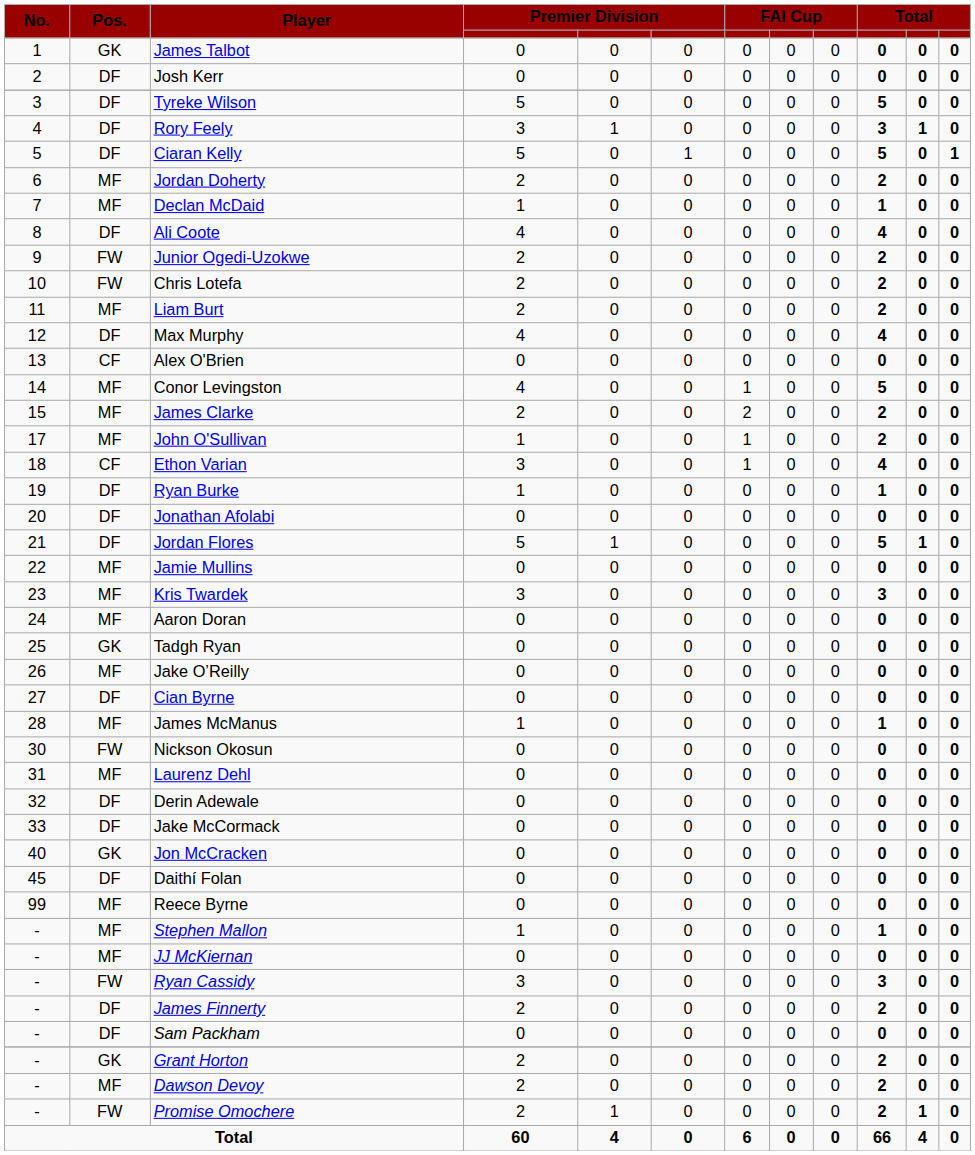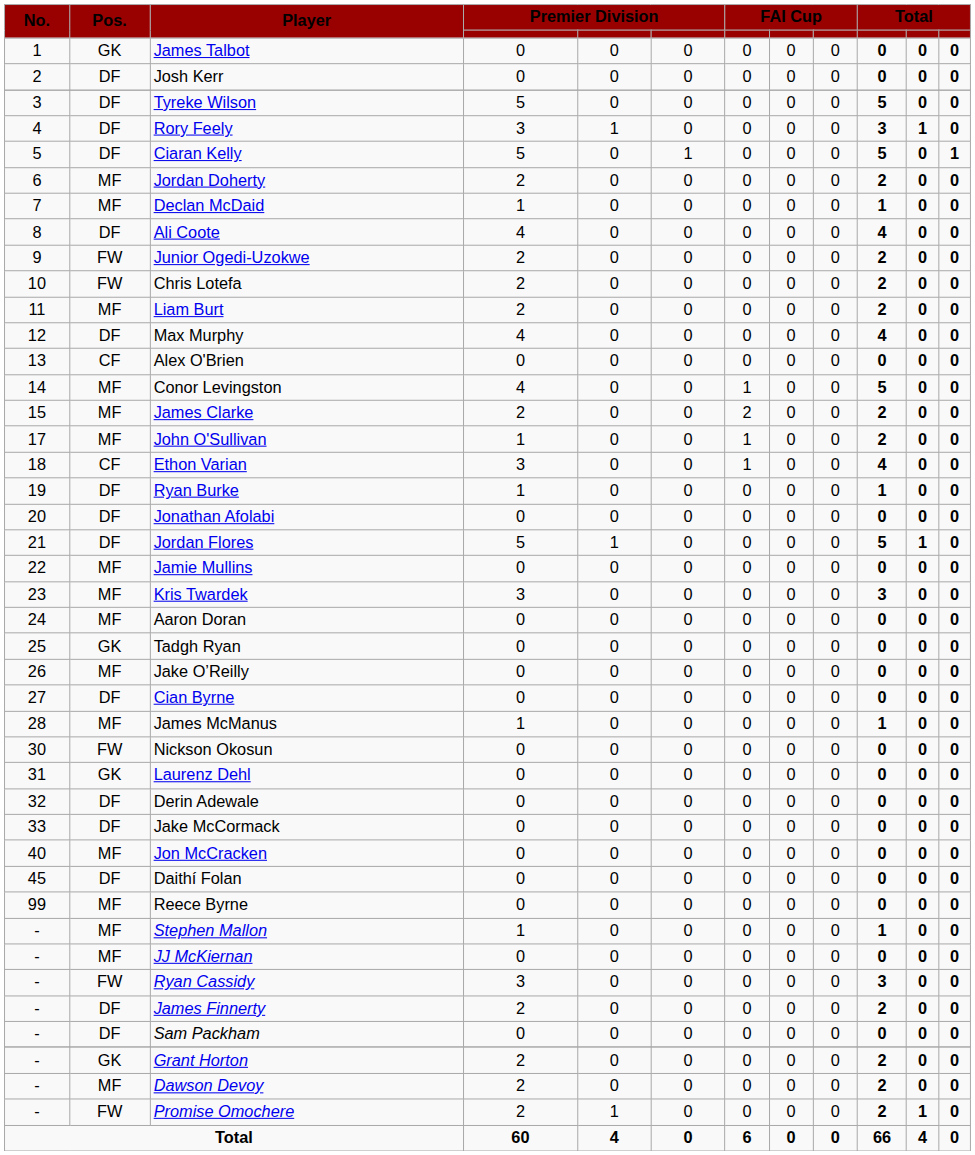 <table class="wikitable" style="text-align:center;width:75%;">
 <tr>
 <th rowspan=2 style=background:#990000;color:#000000>No.</th>
 <th rowspan=2 style=background:#990000;color:#000000>Pos.</th>
 <th rowspan=2 style=background:#990000;color:#000000>Player</th>
 <th colspan=3 style=background:#990000;color:#000000>Premier Division</th>
 <th colspan=3 style=background:#990000;color:#000000>FAI Cup</th>
 <th colspan=3 style=background:#990000;color:#000000>Total</th>
 </tr>
 <tr>
 <th style=background:#990000;color:#000000></th>
 <th style=background:#990000;color:#000000></th>
 <th style=background:#990000;color:#000000></th>
 <th style=background:#990000;color:#000000></th>
 <th style=background:#990000;color:#000000></th>
 <th style=background:#990000;color:#000000></th>
 <th style=background:#990000;color:#000000></th>
 <th style=background:#990000;color:#000000></th>
 <th style=background:#990000;color:#000000></th>
 </tr>
 <tr>
 <td>1</td>
 <td>GK</td>
 <td align=left> <a href='#'>James Talbot</a></td>
 <td>0</td>
 <td>0</td>
 <td>0</td>
 <td>0</td>
 <td>0</td>
 <td>0</td>
 <td><strong>0</strong></td>
 <td><strong>0</strong></td>
 <td><strong>0</strong></td>
 </tr>
 <tr>
 <td>2</td>
 <td>DF</td>
 <td align=left> Josh Kerr</td>
 <td>0</td>
 <td>0</td>
 <td>0</td>
 <td>0</td>
 <td>0</td>
 <td>0</td>
 <td><strong>0</strong></td>
 <td><strong>0</strong></td>
 <td><strong>0</strong></td>
 </tr>
 <tr>
 </tr>
 <tr>
 <td>3</td>
 <td>DF</td>
 <td align=left> <a href='#'>Tyreke Wilson</a></td>
 <td>5</td>
 <td>0</td>
 <td>0</td>
 <td>0</td>
 <td>0</td>
 <td>0</td>
 <td><strong>5</strong></td>
 <td><strong>0</strong></td>
 <td><strong>0</strong></td>
 </tr>
 <tr>
 <td>4</td>
 <td>DF</td>
 <td align=left> <a href='#'>Rory Feely</a></td>
 <td>3</td>
 <td>1</td>
 <td>0</td>
 <td>0</td>
 <td>0</td>
 <td>0</td>
 <td><strong>3</strong></td>
 <td><strong>1</strong></td>
 <td><strong>0</strong></td>
 </tr>
 <tr>
 <td>5</td>
 <td>DF</td>
 <td align=left> <a href='#'>Ciaran Kelly</a></td>
 <td>5</td>
 <td>0</td>
 <td>1</td>
 <td>0</td>
 <td>0</td>
 <td>0</td>
 <td><strong>5</strong></td>
 <td><strong>0</strong></td>
 <td><strong>1</strong></td>
 </tr>
 <tr>
 <td>6</td>
 <td>MF</td>
 <td align=left> <a href='#'>Jordan Doherty</a></td>
 <td>2</td>
 <td>0</td>
 <td>0</td>
 <td>0</td>
 <td>0</td>
 <td>0</td>
 <td><strong>2</strong></td>
 <td><strong>0</strong></td>
 <td><strong>0</strong></td>
 </tr>
 <tr>
 <td>7</td>
 <td>MF</td>
 <td align=left> <a href='#'>Declan McDaid</a></td>
 <td>1</td>
 <td>0</td>
 <td>0</td>
 <td>0</td>
 <td>0</td>
 <td>0</td>
 <td><strong>1</strong></td>
 <td><strong>0</strong></td>
 <td><strong>0</strong></td>
 </tr>
 <tr>
 <td>8</td>
 <td>DF</td>
 <td align=left> <a href='#'>Ali Coote</a></td>
 <td>4</td>
 <td>0</td>
 <td>0</td>
 <td>0</td>
 <td>0</td>
 <td>0</td>
 <td><strong>4</strong></td>
 <td><strong>0</strong></td>
 <td><strong>0</strong></td>
 </tr>
 <tr>
 <td>9</td>
 <td>FW</td>
 <td align=left> <a href='#'>Junior Ogedi-Uzokwe</a></td>
 <td>2</td>
 <td>0</td>
 <td>0</td>
 <td>0</td>
 <td>0</td>
 <td>0</td>
 <td><strong>2</strong></td>
 <td><strong>0</strong></td>
 <td><strong>0</strong></td>
 </tr>
 <tr>
 <td>10</td>
 <td>FW</td>
 <td align=left> Chris Lotefa</td>
 <td>2</td>
 <td>0</td>
 <td>0</td>
 <td>0</td>
 <td>0</td>
 <td>0</td>
 <td><strong>2</strong></td>
 <td><strong>0</strong></td>
 <td><strong>0</strong></td>
 </tr>
 <tr>
 <td>11</td>
 <td>MF</td>
 <td align=left> <a href='#'>Liam Burt</a></td>
 <td>2</td>
 <td>0</td>
 <td>0</td>
 <td>0</td>
 <td>0</td>
 <td>0</td>
 <td><strong>2</strong></td>
 <td><strong>0</strong></td>
 <td><strong>0</strong></td>
 </tr>
 <tr>
 <td>12</td>
 <td>DF</td>
 <td align=left> Max Murphy</td>
 <td>4</td>
 <td>0</td>
 <td>0</td>
 <td>0</td>
 <td>0</td>
 <td>0</td>
 <td><strong>4</strong></td>
 <td><strong>0</strong></td>
 <td><strong>0</strong></td>
 </tr>
 <tr>
 <td>13</td>
 <td>CF</td>
 <td align=left> Alex O'Brien</td>
 <td>0</td>
 <td>0</td>
 <td>0</td>
 <td>0</td>
 <td>0</td>
 <td>0</td>
 <td><strong>0</strong></td>
 <td><strong>0</strong></td>
 <td><strong>0</strong></td>
 </tr>
 <tr>
 <td>14</td>
 <td>MF</td>
 <td align=left> Conor Levingston</td>
 <td>4</td>
 <td>0</td>
 <td>0</td>
 <td>1</td>
 <td>0</td>
 <td>0</td>
 <td><strong>5</strong></td>
 <td><strong>0</strong></td>
 <td><strong>0</strong></td>
 </tr>
 <tr>
 <td>15</td>
 <td>MF</td>
 <td align=left> <a href='#'>James Clarke</a></td>
 <td>2</td>
 <td>0</td>
 <td>0</td>
 <td>2</td>
 <td>0</td>
 <td>0</td>
 <td><strong>2</strong></td>
 <td><strong>0</strong></td>
 <td><strong>0</strong></td>
 </tr>
 <tr>
 <td>17</td>
 <td>MF</td>
 <td align=left> <a href='#'>John O'Sullivan</a></td>
 <td>1</td>
 <td>0</td>
 <td>0</td>
 <td>1</td>
 <td>0</td>
 <td>0</td>
 <td><strong>2</strong></td>
 <td><strong>0</strong></td>
 <td><strong>0</strong></td>
 </tr>
 <tr>
 <td>18</td>
 <td>CF</td>
 <td align=left> <a href='#'>Ethon Varian</a></td>
 <td>3</td>
 <td>0</td>
 <td>0</td>
 <td>1</td>
 <td>0</td>
 <td>0</td>
 <td><strong>4</strong></td>
 <td><strong>0</strong></td>
 <td><strong>0</strong></td>
 </tr>
 <tr>
 <td>19</td>
 <td>DF</td>
 <td align=left> <a href='#'>Ryan Burke</a></td>
 <td>1</td>
 <td>0</td>
 <td>0</td>
 <td>0</td>
 <td>0</td>
 <td>0</td>
 <td><strong>1</strong></td>
 <td><strong>0</strong></td>
 <td><strong>0</strong></td>
 </tr>
 <tr>
 <td>20</td>
 <td>DF</td>
 <td align=left> <a href='#'>Jonathan Afolabi</a></td>
 <td>0</td>
 <td>0</td>
 <td>0</td>
 <td>0</td>
 <td>0</td>
 <td>0</td>
 <td><strong>0</strong></td>
 <td><strong>0</strong></td>
 <td><strong>0</strong></td>
 </tr>
 <tr>
 <td>21</td>
 <td>DF</td>
 <td align=left> <a href='#'>Jordan Flores</a></td>
 <td>5</td>
 <td>1</td>
 <td>0</td>
 <td>0</td>
 <td>0</td>
 <td>0</td>
 <td><strong>5</strong></td>
 <td><strong>1</strong></td>
 <td><strong>0</strong></td>
 </tr>
 <tr>
 <td>22</td>
 <td>MF</td>
 <td align=left> <a href='#'>Jamie Mullins</a></td>
 <td>0</td>
 <td>0</td>
 <td>0</td>
 <td>0</td>
 <td>0</td>
 <td>0</td>
 <td><strong>0</strong></td>
 <td><strong>0</strong></td>
 <td><strong>0</strong></td>
 </tr>
 <tr>
 <td>23</td>
 <td>MF</td>
 <td align=left> <a href='#'>Kris Twardek</a></td>
 <td>3</td>
 <td>0</td>
 <td>0</td>
 <td>0</td>
 <td>0</td>
 <td>0</td>
 <td><strong>3</strong></td>
 <td><strong>0</strong></td>
 <td><strong>0</strong></td>
 </tr>
 <tr>
 <td>24</td>
 <td>MF</td>
 <td align=left> Aaron Doran</td>
 <td>0</td>
 <td>0</td>
 <td>0</td>
 <td>0</td>
 <td>0</td>
 <td>0</td>
 <td><strong>0</strong></td>
 <td><strong>0</strong></td>
 <td><strong>0</strong></td>
 </tr>
 <tr>
 <td>25</td>
 <td>GK</td>
 <td align=left> Tadgh Ryan</td>
 <td>0</td>
 <td>0</td>
 <td>0</td>
 <td>0</td>
 <td>0</td>
 <td>0</td>
 <td><strong>0</strong></td>
 <td><strong>0</strong></td>
 <td><strong>0</strong></td>
 </tr>
 <tr>
 <td>26</td>
 <td>MF</td>
 <td align=left> Jake O’Reilly</td>
 <td>0</td>
 <td>0</td>
 <td>0</td>
 <td>0</td>
 <td>0</td>
 <td>0</td>
 <td><strong>0</strong></td>
 <td><strong>0</strong></td>
 <td><strong>0</strong></td>
 </tr>
 <tr>
 <td>27</td>
 <td>DF</td>
 <td align=left> <a href='#'>Cian Byrne</a></td>
 <td>0</td>
 <td>0</td>
 <td>0</td>
 <td>0</td>
 <td>0</td>
 <td>0</td>
 <td><strong>0</strong></td>
 <td><strong>0</strong></td>
 <td><strong>0</strong></td>
 </tr>
 <tr>
 <td>28</td>
 <td>MF</td>
 <td align=left> James McManus</td>
 <td>1</td>
 <td>0</td>
 <td>0</td>
 <td>0</td>
 <td>0</td>
 <td>0</td>
 <td><strong>1</strong></td>
 <td><strong>0</strong></td>
 <td><strong>0</strong></td>
 </tr>
 <tr>
 <td>30</td>
 <td>FW</td>
 <td align=left> Nickson Okosun</td>
 <td>0</td>
 <td>0</td>
 <td>0</td>
 <td>0</td>
 <td>0</td>
 <td>0</td>
 <td><strong>0</strong></td>
 <td><strong>0</strong></td>
 <td><strong>0</strong></td>
 </tr>
 <tr>
 <td>31</td>
-<td>MF</td>
+<td>GK</td>
 <td align=left> <a href='#'>Laurenz Dehl</a></td>
 <td>0</td>
 <td>0</td>
 <td>0</td>
 <td>0</td>
 <td>0</td>
 <td>0</td>
 <td><strong>0</strong></td>
 <td><strong>0</strong></td>
 <td><strong>0</strong></td>
 </tr>
 <tr>
 <td>32</td>
 <td>DF</td>
 <td align=left> Derin Adewale</td>
 <td>0</td>
 <td>0</td>
 <td>0</td>
 <td>0</td>
 <td>0</td>
 <td>0</td>
 <td><strong>0</strong></td>
 <td><strong>0</strong></td>
 <td><strong>0</strong></td>
 </tr>
 <tr>
 <td>33</td>
 <td>DF</td>
 <td align=left> Jake McCormack</td>
 <td>0</td>
 <td>0</td>
 <td>0</td>
 <td>0</td>
 <td>0</td>
 <td>0</td>
 <td><strong>0</strong></td>
 <td><strong>0</strong></td>
 <td><strong>0</strong></td>
 </tr>
 <tr>
 <td>40</td>
-<td>GK</td>
+<td>MF</td>
 <td align=left> <a href='#'>Jon McCracken</a></td>
 <td>0</td>
 <td>0</td>
 <td>0</td>
 <td>0</td>
 <td>0</td>
 <td>0</td>
 <td><strong>0</strong></td>
 <td><strong>0</strong></td>
 <td><strong>0</strong></td>
 </tr>
 <tr>
 <td>45</td>
 <td>DF</td>
 <td align=left> Daithí Folan</td>
 <td>0</td>
 <td>0</td>
 <td>0</td>
 <td>0</td>
 <td>0</td>
 <td>0</td>
 <td><strong>0</strong></td>
 <td><strong>0</strong></td>
 <td><strong>0</strong></td>
 </tr>
 <tr>
 <td>99</td>
 <td>MF</td>
 <td align=left> Reece Byrne</td>
 <td>0</td>
 <td>0</td>
 <td>0</td>
 <td>0</td>
 <td>0</td>
 <td>0</td>
 <td><strong>0</strong></td>
 <td><strong>0</strong></td>
 <td><strong>0</strong></td>
 </tr>
 <tr>
 <td>-</td>
 <td>MF</td>
 <td align=left> <em><a href='#'>Stephen Mallon</a></em></td>
 <td>1</td>
 <td>0</td>
 <td>0</td>
 <td>0</td>
 <td>0</td>
 <td>0</td>
 <td><strong>1</strong></td>
 <td><strong>0</strong></td>
 <td><strong>0</strong></td>
 </tr>
 <tr>
 <td>-</td>
 <td>MF</td>
 <td align=left> <em><a href='#'>JJ McKiernan</a></em></td>
 <td>0</td>
 <td>0</td>
 <td>0</td>
 <td>0</td>
 <td>0</td>
 <td>0</td>
 <td><strong>0</strong></td>
 <td><strong>0</strong></td>
 <td><strong>0</strong></td>
 </tr>
 <tr>
 <td>-</td>
 <td>FW</td>
 <td align=left> <em><a href='#'>Ryan Cassidy</a></em></td>
 <td>3</td>
 <td>0</td>
 <td>0</td>
 <td>0</td>
 <td>0</td>
 <td>0</td>
 <td><strong>3</strong></td>
 <td><strong>0</strong></td>
 <td><strong>0</strong></td>
 </tr>
 <tr>
 <td>-</td>
 <td>DF</td>
 <td align=left> <em><a href='#'>James Finnerty</a></em></td>
 <td>2</td>
 <td>0</td>
 <td>0</td>
 <td>0</td>
 <td>0</td>
 <td>0</td>
 <td><strong>2</strong></td>
 <td><strong>0</strong></td>
 <td><strong>0</strong></td>
 </tr>
 <tr>
 <td>-</td>
 <td>DF</td>
 <td align=left> <em>Sam Packham</em></td>
 <td>0</td>
 <td>0</td>
 <td>0</td>
 <td>0</td>
 <td>0</td>
 <td>0</td>
 <td><strong>0</strong></td>
 <td><strong>0</strong></td>
 <td><strong>0</strong></td>
 </tr>
 <tr>
 </tr>
 <tr>
 <td>-</td>
 <td>GK</td>
 <td align=left> <em><a href='#'>Grant Horton</a></em></td>
 <td>2</td>
 <td>0</td>
 <td>0</td>
 <td>0</td>
 <td>0</td>
 <td>0</td>
 <td><strong>2</strong></td>
 <td><strong>0</strong></td>
 <td><strong>0</strong></td>
 </tr>
 <tr>
 <td>-</td>
 <td>MF</td>
 <td align=left> <em><a href='#'>Dawson Devoy</a></em></td>
 <td>2</td>
 <td>0</td>
 <td>0</td>
 <td>0</td>
 <td>0</td>
 <td>0</td>
 <td><strong>2</strong></td>
 <td><strong>0</strong></td>
 <td><strong>0</strong></td>
 </tr>
 <tr>
 <td>-</td>
 <td>FW</td>
 <td align=left> <em><a href='#'>Promise Omochere</a></em></td>
 <td>2</td>
 <td>1</td>
 <td>0</td>
 <td>0</td>
 <td>0</td>
 <td>0</td>
 <td><strong>2</strong></td>
 <td><strong>1</strong></td>
 <td><strong>0</strong></td>
 </tr>
 <tr>
 <td colspan=3><strong>Total</strong></td>
 <td><strong>60</strong></td>
 <td><strong>4</strong></td>
 <td><strong>0</strong></td>
 <td><strong>6</strong></td>
 <td><strong>0</strong></td>
 <td><strong>0</strong></td>
 <td><strong>66</strong></td>
 <td><strong>4</strong></td>
 <td><strong>0</strong></td>
 </tr>
 </table>
